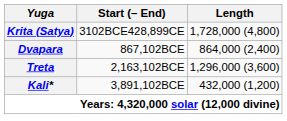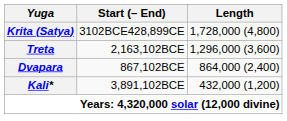 <table class="wikitable plainrowheaders" style="border-width:0; text-align:right;">
 <tr>
 <th scope="col"><em>Yuga</em></th>
 <th scope="col">Start (– End)</th>
 <th scope="col">Length</th>
 </tr>
 <tr>
 <th scope="row"><em><a href='#'>Krita (Satya)</a></em></th>
 <td>3102BCE428,899CE</td>
 <td class="nowrap">1,728,000 (4,800)</td>
 </tr>
 <tr>
+<th scope="row"><em><a href='#'>Treta</a></em></th>
+<td>2,163,102BCE</td>
+<td class="nowrap">1,296,000 (3,600)</td>
+</tr>
+<tr>
 <th scope="row"><em><a href='#'>Dvapara</a></em></th>
 <td>867,102BCE</td>
 <td class="nowrap">864,000 (2,400)</td>
-</tr>
-<tr>
-<th scope="row"><em><a href='#'>Treta</a></em></th>
-<td>2,163,102BCE</td>
-<td class="nowrap">1,296,000 (3,600)</td>
 </tr>
 <tr>
 <th scope="row"><em><a href='#'>Kali</a>*</em></th>
 <td>3,891,102BCE</td>
 <td class="nowrap">432,000 (1,200)</td>
 </tr>
 <tr>
 <td colspan="3" style="background-color:#ffffff; font-weight:bold; padding-top:5px;">Years: 4,320,000 <a href='#'>solar</a> (12,000 divine)</td>
 </tr>
 <tr>
 <td colspan="2" style="background-color:#ffffff; border-width:1px 0 0 0; font-size:80%; padding-top:0; text-align:left;"></td>
 <td style="background-color:#ffffff; border-width:1px 0 0 0; padding-top:0;"></td>
 </tr>
 </table>
